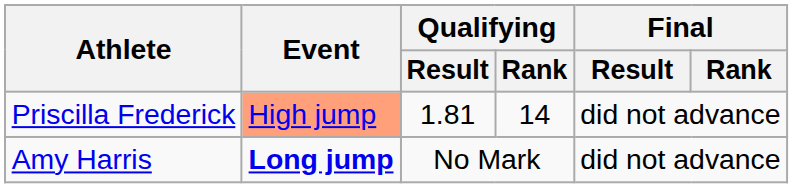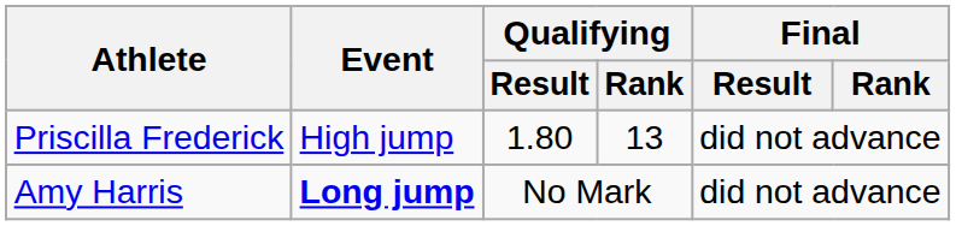 <table class=wikitable style="font-size:90%">
 <tr>
 <th rowspan="2">Athlete</th>
 <th rowspan="2">Event</th>
 <th colspan="2">Qualifying</th>
 <th colspan="2">Final</th>
 </tr>
 <tr style="font-size:95%">
 <th>Result</th>
 <th>Rank</th>
 <th>Result</th>
 <th>Rank</th>
 </tr>
 <tr align=center>
 <td align=left><a href='#'>Priscilla Frederick</a></td>
-<td align=left style="background: lightsalmon;"><a href='#'>High jump</a></td>
-<td>1.81</td>
-<td>14</td>
+<td align=left><a href='#'>High jump</a></td>
+<td>1.80</td>
+<td>13</td>
 <td colspan=2>did not advance</td>
 </tr>
 <tr align=center>
 <td align=left><a href='#'>Amy Harris</a></td>
 <td align=left><strong><a href='#'>Long jump</a></strong></td>
 <td colspan=2>No Mark</td>
 <td colspan=2>did not advance</td>
 </tr>
 </table>
